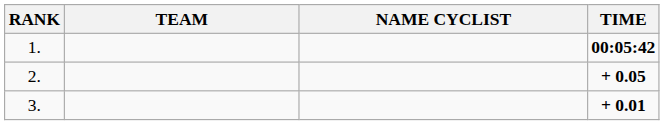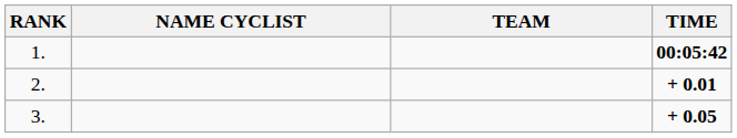 <table class="wikitable" style="font-size:95%;">
 <tr>
 <th>RANK</th>
+<th align="left" style="width: 16em">NAME CYCLIST</th>
 <th align="left" style="width: 13em">TEAM</th>
-<th align="left" style="width: 16em">NAME CYCLIST</th>
 <th>TIME</th>
 </tr>
 <tr>
 <td align="center">1.</td>
 <td></td>
 <td></td>
 <td align="center"><strong>00:05:42</strong></td>
 </tr>
 <tr>
 <td align="center">2.</td>
 <td></td>
 <td></td>
-<td align="center"><strong>+ 0.05</strong></td>
+<td align="center"><strong>+ 0.01</strong></td>
 </tr>
 <tr>
 <td align="center">3.</td>
 <td></td>
 <td></td>
-<td align="center"><strong>+ 0.01</strong></td>
+<td align="center"><strong>+ 0.05</strong></td>
 </tr>
 </table>
